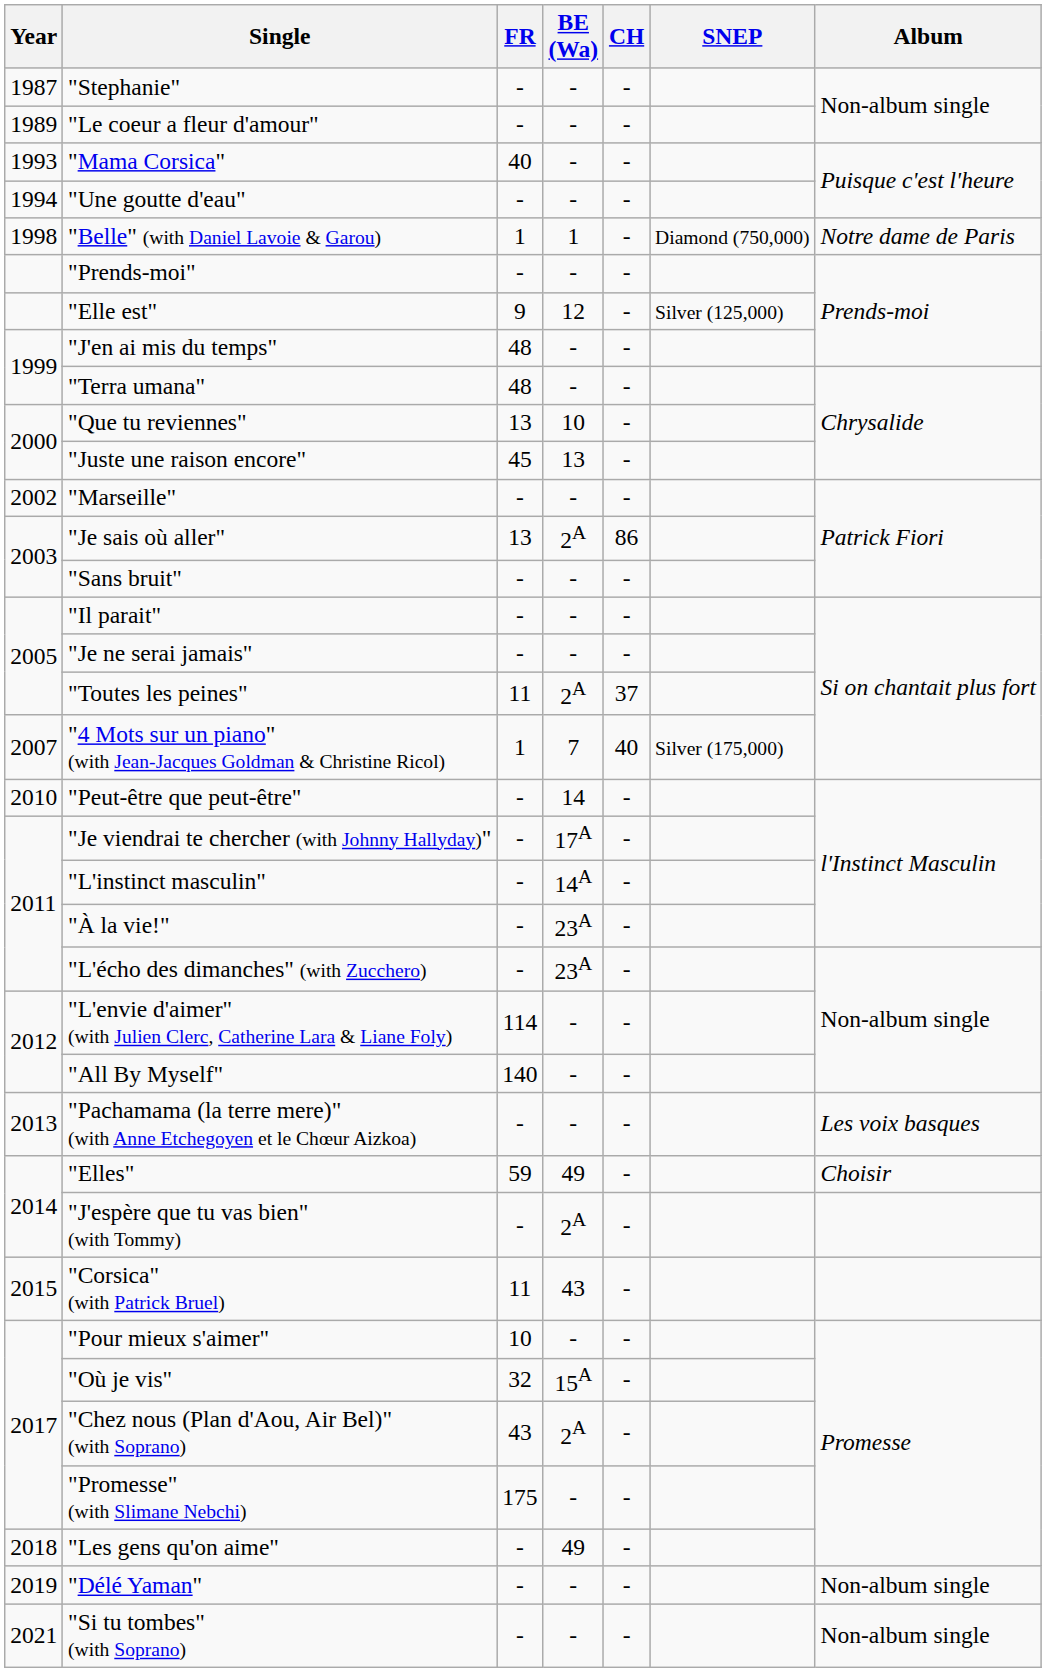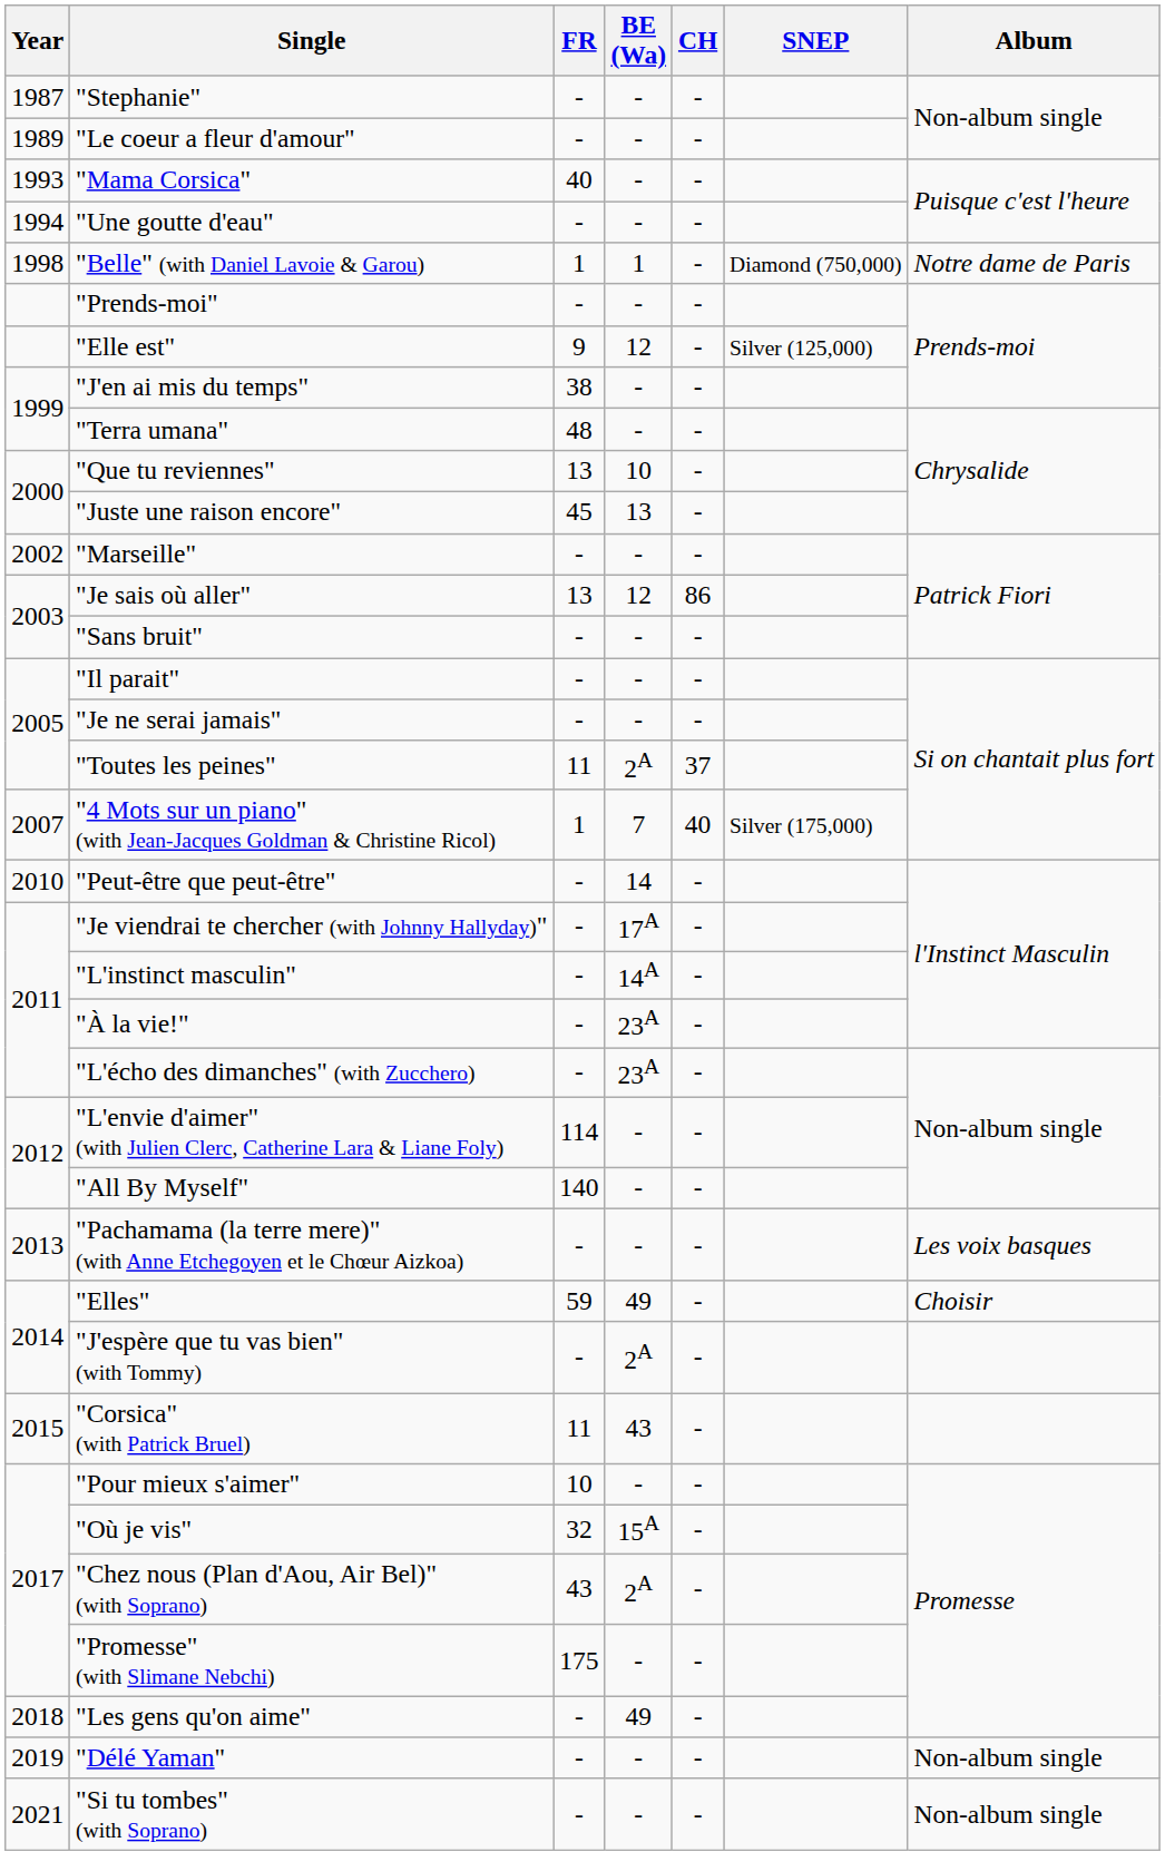 <table class="wikitable">
 <tr>
 <th>Year</th>
 <th>Single</th>
 <th><a href='#'>FR</a><br></th>
 <th><a href='#'>BE <br>(Wa)</a><br></th>
 <th><a href='#'>CH</a><br></th>
 <th><a href='#'>SNEP</a></th>
 <th>Album</th>
 </tr>
 <tr>
 <td>1987</td>
 <td>"Stephanie"</td>
 <td align="center">-</td>
 <td align="center">-</td>
 <td align="center">-</td>
 <td></td>
 <td rowspan="2">Non-album single</td>
 </tr>
 <tr>
 <td>1989</td>
 <td>"Le coeur a fleur d'amour"</td>
 <td align="center">-</td>
 <td align="center">-</td>
 <td align="center">-</td>
 <td></td>
 </tr>
 <tr>
 <td>1993</td>
 <td>"<a href='#'>Mama Corsica</a>"</td>
 <td align="center">40</td>
 <td align="center">-</td>
 <td align="center">-</td>
 <td></td>
 <td rowspan="2"><em>Puisque c'est l'heure</em></td>
 </tr>
 <tr>
 <td>1994</td>
 <td>"Une goutte d'eau"</td>
 <td align="center">-</td>
 <td align="center">-</td>
 <td align="center">-</td>
 </tr>
 <tr>
 <td>1998</td>
 <td>"<a href='#'>Belle</a>" <small>(with <a href='#'>Daniel Lavoie</a> & <a href='#'>Garou</a>)</small></td>
 <td align="center">1</td>
 <td align="center">1</td>
 <td align="center">-</td>
 <td><small>Diamond (750,000)</small></td>
 <td><em>Notre dame de Paris</em></td>
 </tr>
 <tr>
 <td></td>
 <td>"Prends-moi"</td>
 <td align="center">-</td>
 <td align="center">-</td>
 <td align="center">-</td>
 <td></td>
 <td rowspan="3"><em>Prends-moi</em></td>
 </tr>
 <tr>
 <td></td>
 <td>"Elle est"</td>
 <td align="center">9</td>
 <td align="center">12</td>
 <td align="center">-</td>
 <td><small>Silver (125,000)</small></td>
 </tr>
 <tr>
 <td rowspan="2">1999</td>
 <td>"J'en ai mis du temps"</td>
-<td align="center">48</td>
+<td align="center">38</td>
 <td align="center">-</td>
 <td align="center">-</td>
 <td></td>
 </tr>
 <tr>
 <td>"Terra umana"</td>
 <td align="center">48</td>
 <td align="center">-</td>
 <td align="center">-</td>
 <td></td>
 <td rowspan="3"><em>Chrysalide</em></td>
 </tr>
 <tr>
 <td rowspan="2">2000</td>
 <td>"Que tu reviennes"</td>
 <td align="center">13</td>
 <td align="center">10</td>
 <td align="center">-</td>
 <td></td>
 </tr>
 <tr>
 <td>"Juste une raison encore"</td>
 <td align="center">45</td>
 <td align="center">13</td>
 <td align="center">-</td>
 <td></td>
 </tr>
 <tr>
 <td>2002</td>
 <td>"Marseille"</td>
 <td align="center">-</td>
 <td align="center">-</td>
 <td align="center">-</td>
 <td></td>
 <td rowspan="3"><em>Patrick Fiori</em></td>
 </tr>
 <tr>
 <td rowspan="2">2003</td>
 <td>"Je sais où aller"</td>
 <td align="center">13</td>
-<td align="center">2<sup>A</sup></td>
+<td align="center">12</td>
 <td align="center">86</td>
 <td></td>
 </tr>
 <tr>
 <td>"Sans bruit"</td>
 <td align="center">-</td>
 <td align="center">-</td>
 <td align="center">-</td>
 <td></td>
 </tr>
 <tr>
 <td rowspan="3">2005</td>
 <td>"Il parait"</td>
 <td align="center">-</td>
 <td align="center">-</td>
 <td align="center">-</td>
 <td></td>
 <td rowspan="4"><em>Si on chantait plus fort</em></td>
 </tr>
 <tr>
 <td>"Je ne serai jamais"</td>
 <td align="center">-</td>
 <td align="center">-</td>
 <td align="center">-</td>
 <td></td>
 </tr>
 <tr>
 <td>"Toutes les peines"</td>
 <td align="center">11</td>
 <td align="center">2<sup>A</sup></td>
 <td align="center">37</td>
 <td></td>
 </tr>
 <tr>
 <td rowspan="1">2007</td>
 <td>"<a href='#'>4 Mots sur un piano</a>"<br> <small>(with <a href='#'>Jean-Jacques Goldman</a> & Christine Ricol)</small></td>
 <td align="center">1</td>
 <td align="center">7</td>
 <td align="center">40</td>
 <td><small>Silver (175,000)</small></td>
 </tr>
 <tr>
 <td>2010</td>
 <td>"Peut-être que peut-être"</td>
 <td align="center">-</td>
 <td align="center">14</td>
 <td align="center">-</td>
 <td></td>
 <td rowspan="4"><em>l'Instinct Masculin</em></td>
 </tr>
 <tr>
 <td rowspan="4">2011</td>
 <td>"Je viendrai te chercher <small>(with <a href='#'>Johnny Hallyday</a>)</small>"</td>
 <td align="center">-</td>
 <td align="center">17<sup>A</sup></td>
 <td align="center">-</td>
 <td></td>
 </tr>
 <tr>
 <td>"L'instinct masculin"</td>
 <td align="center">-</td>
 <td align="center">14<sup>A</sup></td>
 <td align="center">-</td>
 <td></td>
 </tr>
 <tr>
 <td>"À la vie!"</td>
 <td align="center">-</td>
 <td align="center">23<sup>A</sup></td>
 <td align="center">-</td>
 <td></td>
 </tr>
 <tr>
 <td>"L'écho des dimanches" <small>(with <a href='#'>Zucchero</a>)</small></td>
 <td align="center">-</td>
 <td align="center">23<sup>A</sup></td>
 <td align="center">-</td>
 <td></td>
 <td rowspan="3">Non-album single</td>
 </tr>
 <tr>
 <td rowspan="2">2012</td>
 <td>"L'envie d'aimer" <br> <small>(with <a href='#'>Julien Clerc</a>, <a href='#'>Catherine Lara</a> & <a href='#'>Liane Foly</a>)</small></td>
 <td align="center">114</td>
 <td align="center">-</td>
 <td align="center">-</td>
 <td></td>
 </tr>
 <tr>
 <td>"All By Myself"</td>
 <td align="center">140</td>
 <td align="center">-</td>
 <td align="center">-</td>
 <td></td>
 </tr>
 <tr>
 <td>2013</td>
 <td>"Pachamama (la terre mere)" <br><small>(with <a href='#'>Anne Etchegoyen</a> et le Chœur Aizkoa)</small></td>
 <td align="center">-</td>
 <td align="center">-</td>
 <td align="center">-</td>
 <td></td>
 <td><em>Les voix basques</em></td>
 </tr>
 <tr>
 <td rowspan="2">2014</td>
 <td>"Elles"</td>
 <td align="center">59</td>
 <td align="center">49</td>
 <td align="center">-</td>
 <td></td>
 <td><em>Choisir</em></td>
 </tr>
 <tr>
 <td>"J'espère que tu vas bien" <br><small>(with Tommy)</small></td>
 <td align="center">-</td>
 <td align="center">2<sup>A</sup></td>
 <td align="center">-</td>
 <td></td>
 <td></td>
 </tr>
 <tr>
 <td>2015</td>
 <td>"Corsica" <br><small>(with <a href='#'>Patrick Bruel</a>)</small></td>
 <td align="center">11</td>
 <td align="center">43</td>
 <td align="center">-</td>
 <td></td>
 <td></td>
 </tr>
 <tr>
 <td rowspan="4">2017</td>
 <td>"Pour mieux s'aimer"</td>
 <td align="center">10<br></td>
 <td align="center">-</td>
 <td align="center">-</td>
 <td></td>
 <td rowspan="5"><em>Promesse</em></td>
 </tr>
 <tr>
 <td>"Où je vis"</td>
 <td align="center">32<br></td>
 <td align="center">15<sup>A</sup></td>
 <td align="center">-</td>
 <td></td>
 </tr>
 <tr>
 <td>"Chez nous (Plan d'Aou, Air Bel)"<br><small>(with <a href='#'>Soprano</a>)</small></td>
 <td align="center">43<br></td>
 <td align="center">2<sup>A</sup></td>
 <td align="center">-</td>
 </tr>
 <tr>
 <td>"Promesse"<br><small>(with <a href='#'>Slimane Nebchi</a>)</small></td>
 <td align="center">175<br></td>
 <td align="center">-</td>
 <td align="center">-</td>
 <td></td>
 </tr>
 <tr>
 <td>2018</td>
 <td>"Les gens qu'on aime"</td>
 <td align="center">-</td>
 <td align="center">49</td>
 <td align="center">-</td>
 <td></td>
 </tr>
 <tr>
 <td>2019</td>
 <td>"<a href='#'>Délé Yaman</a>"</td>
 <td align="center">-</td>
 <td align="center">-</td>
 <td align="center">-</td>
 <td></td>
 <td>Non-album single</td>
 </tr>
 <tr>
 <td>2021</td>
 <td>"Si tu tombes" <br><small>(with <a href='#'>Soprano</a>)</small></td>
 <td align="center">-</td>
 <td align="center">-</td>
 <td align="center">-</td>
 <td></td>
 <td>Non-album single</td>
 </tr>
 </table>
